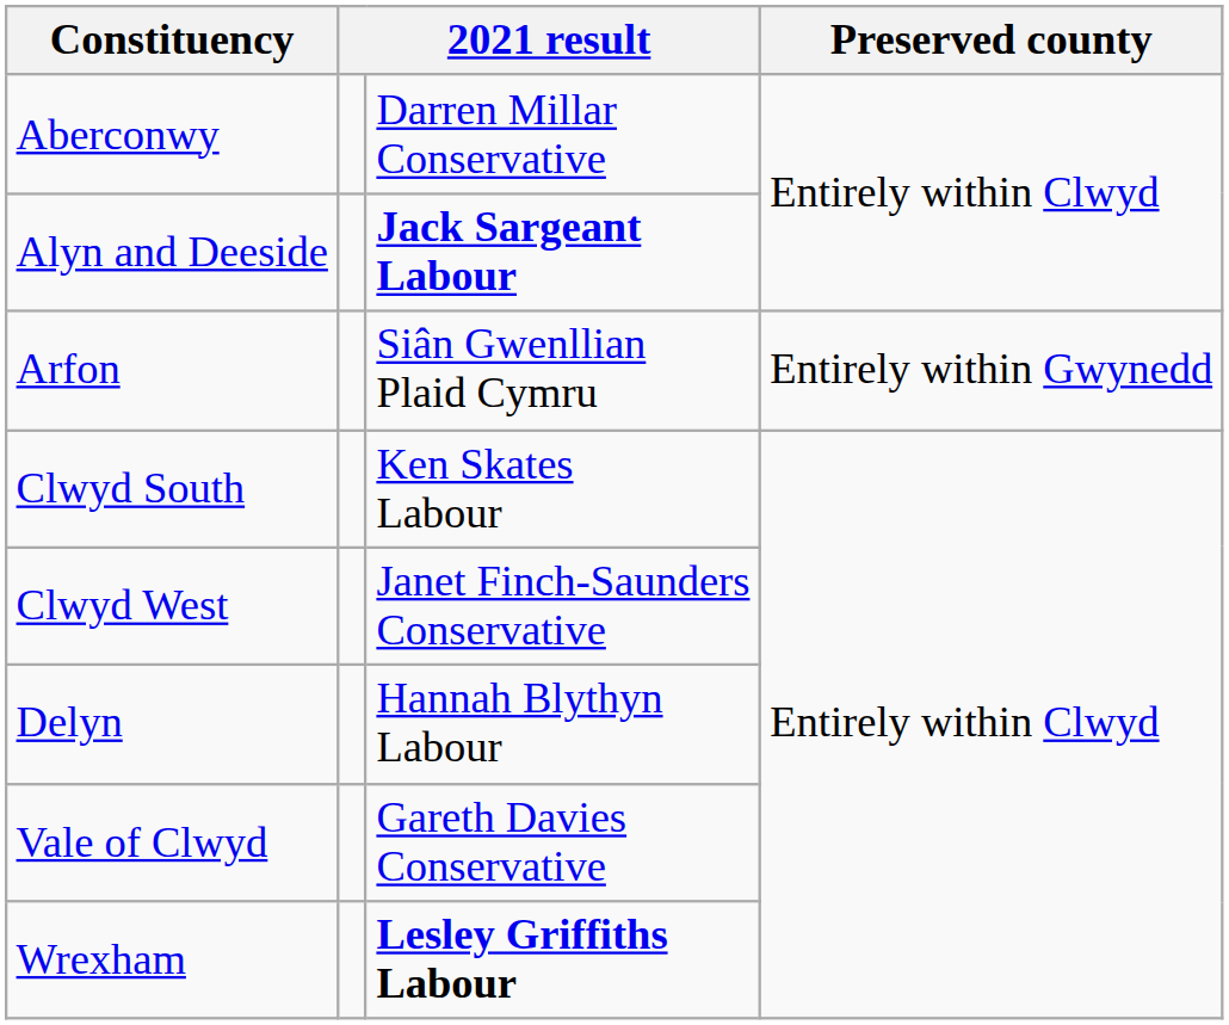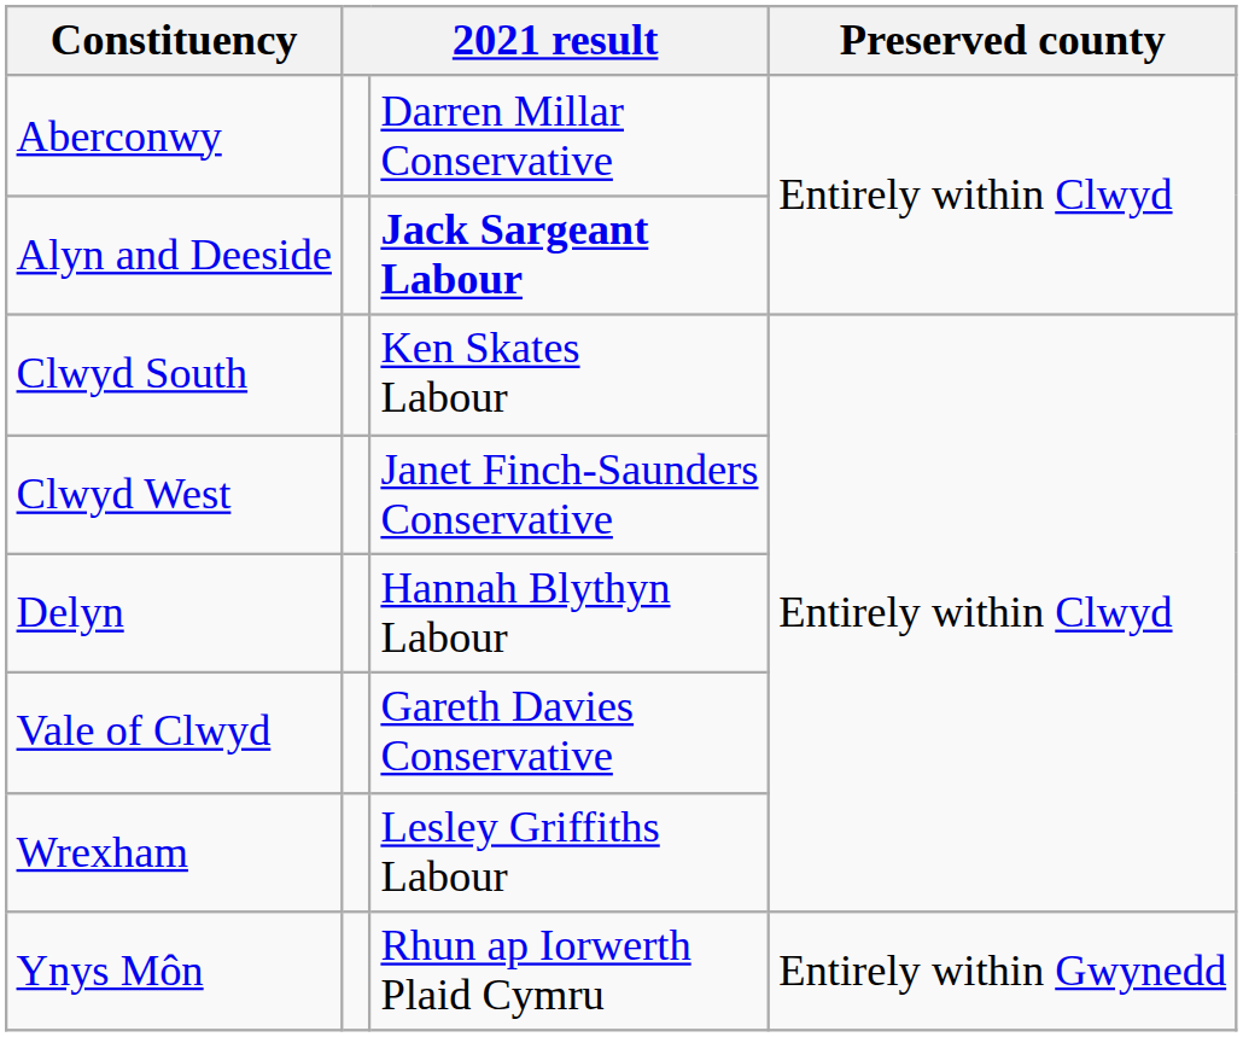 <table class="wikitable">
 <tr>
 <th>Constituency</th>
 <th colspan="2"><a href='#'>2021 result</a></th>
 <th>Preserved county</th>
 </tr>
 <tr>
 <td><a href='#'>Aberconwy</a></td>
 <td style="width: 3px" bgcolor=></td>
 <td><a href='#'>Darren Millar</a><br> <a href='#'>Conservative</a></td>
 <td rowspan=2>Entirely within <a href='#'>Clwyd</a></td>
 </tr>
 <tr>
 <td><a href='#'>Alyn and Deeside</a></td>
 <td style="width: 3px" bgcolor=></td>
 <td><strong><a href='#'>Jack Sargeant</a><br> <a href='#'>Labour</a></strong></td>
-</tr>
-<tr>
-<td><a href='#'>Arfon</a></td>
-<td style="width: 3px" bgcolor=></td>
-<td><a href='#'>Siân Gwenllian</a><br> Plaid Cymru</td>
-<td>Entirely within <a href='#'>Gwynedd</a></td>
 </tr>
 <tr>
 <td><a href='#'>Clwyd South</a></td>
 <td style="width: 3px" bgcolor=></td>
 <td><a href='#'>Ken Skates</a><br> Labour</td>
 <td rowspan=5>Entirely within <a href='#'>Clwyd</a></td>
 </tr>
 <tr>
 <td><a href='#'>Clwyd West</a></td>
 <td style="width: 3px" bgcolor=></td>
 <td><a href='#'>Janet Finch-Saunders</a><br> <a href='#'>Conservative</a></td>
 </tr>
 <tr>
 <td><a href='#'>Delyn</a></td>
 <td style="width: 3px" bgcolor=></td>
 <td><a href='#'>Hannah Blythyn</a><br> Labour</td>
 </tr>
 <tr>
 <td><a href='#'>Vale of Clwyd</a></td>
 <td style="width: 3px" bgcolor=></td>
 <td><a href='#'>Gareth Davies</a><br> <a href='#'>Conservative</a></td>
 </tr>
 <tr>
 <td><a href='#'>Wrexham</a></td>
 <td style="width: 3px" bgcolor=></td>
-<td><strong><a href='#'>Lesley Griffiths</a><br> Labour</strong></td>
+<td><a href='#'>Lesley Griffiths</a><br> Labour</td>
+</tr>
+<tr>
+<td><a href='#'>Ynys Môn</a></td>
+<td style="width: 3px" bgcolor=></td>
+<td><a href='#'>Rhun ap Iorwerth</a><br> Plaid Cymru</td>
+<td>Entirely within <a href='#'>Gwynedd</a></td>
 </tr>
 </table>
